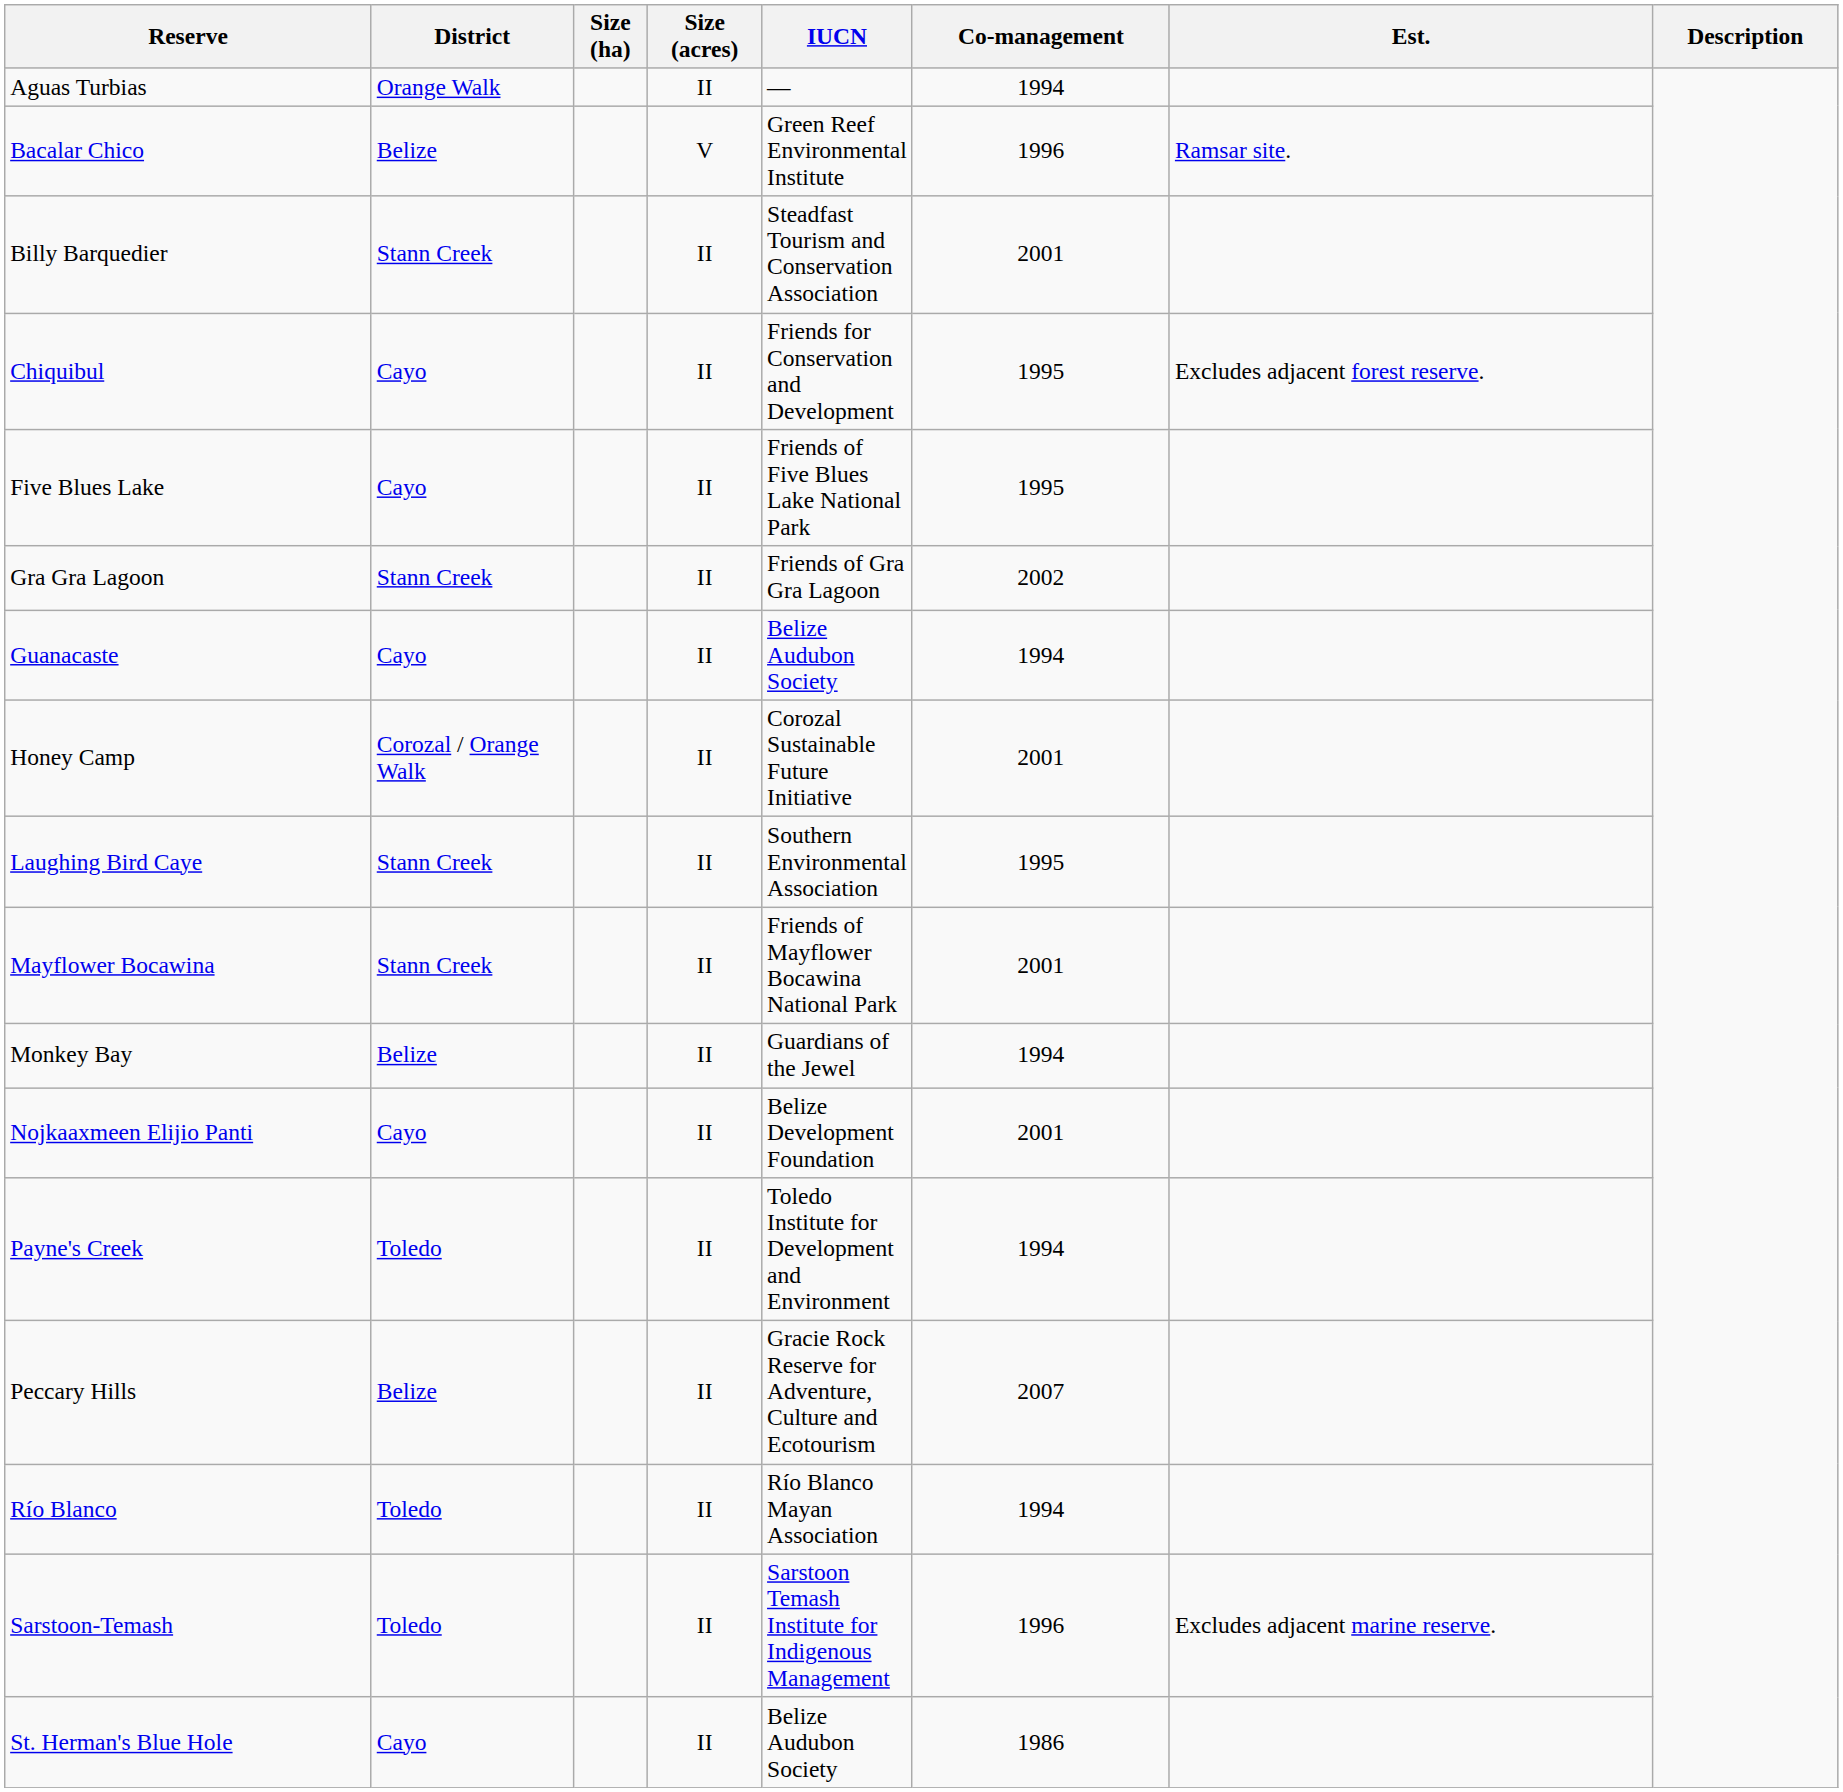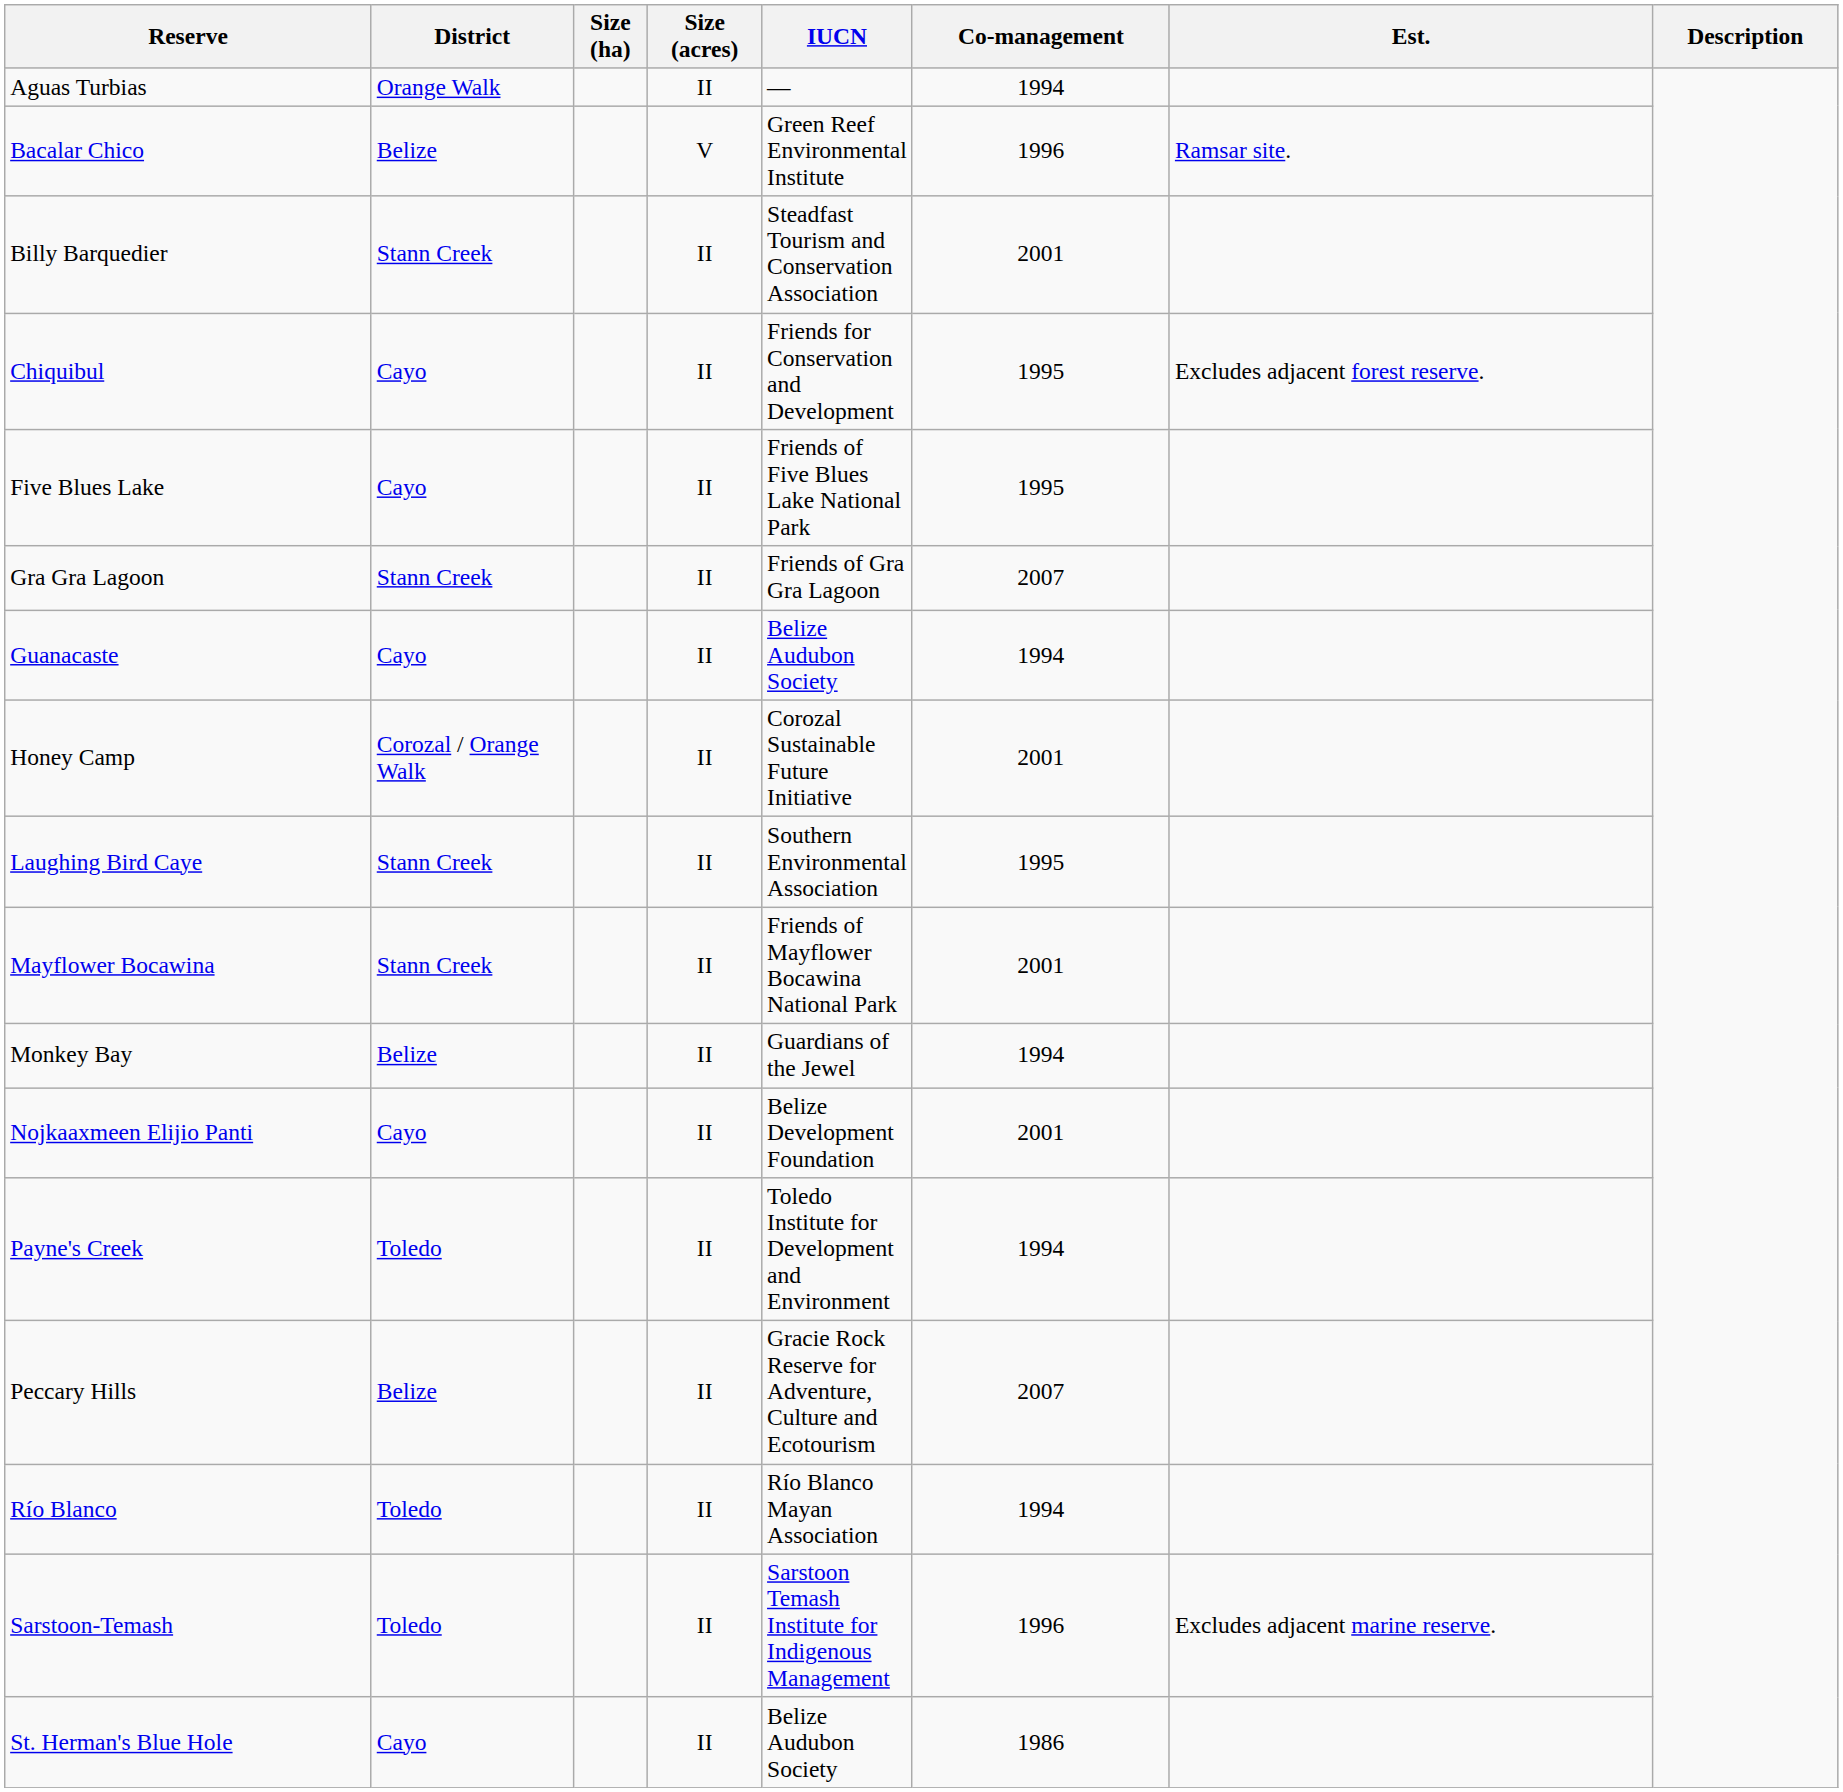 <table class="wikitable sortable sticky-header sort-under">
 <tr>
 <th width="20%">Reserve</th>
 <th width="11%">District</th>
 <th>Size<br>(ha)</th>
 <th>Size<br>(acres)</th>
 <th width="4%"><a href='#'>IUCN</a></th>
 <th>Co-management</th>
 <th>Est.</th>
 <th class="unsortable">Description</th>
 </tr>
 <tr>
 <td>Aguas Turbias</td>
 <td><a href='#'>Orange Walk</a></td>
 <td></td>
 <td align="center">II</td>
 <td>— </td>
 <td align="center">1994</td>
 <td></td>
 </tr>
 <tr>
 <td><a href='#'>Bacalar Chico</a></td>
 <td><a href='#'>Belize</a></td>
 <td></td>
 <td align="center">V</td>
 <td>Green Reef Environmental Institute </td>
 <td align="center">1996</td>
 <td><a href='#'>Ramsar site</a>.</td>
 </tr>
 <tr>
 <td>Billy Barquedier</td>
 <td><a href='#'>Stann Creek</a></td>
 <td></td>
 <td align="center">II</td>
 <td>Steadfast Tourism and Conservation Association</td>
 <td align="center">2001</td>
 <td></td>
 </tr>
 <tr>
 <td><a href='#'>Chiquibul</a></td>
 <td><a href='#'>Cayo</a></td>
 <td></td>
 <td align="center">II</td>
 <td>Friends for Conservation and Development</td>
 <td align="center">1995</td>
 <td>Excludes adjacent <a href='#'>forest reserve</a>.</td>
 </tr>
 <tr>
 <td>Five Blues Lake</td>
 <td><a href='#'>Cayo</a></td>
 <td></td>
 <td align="center">II</td>
 <td>Friends of Five Blues Lake National Park</td>
 <td align="center">1995</td>
 <td></td>
 </tr>
 <tr>
 <td>Gra Gra Lagoon</td>
 <td><a href='#'>Stann Creek</a></td>
 <td></td>
 <td align="center">II</td>
 <td>Friends of Gra Gra Lagoon</td>
-<td align="center">2002</td>
+<td align="center">2007</td>
 <td></td>
 </tr>
 <tr>
 <td><a href='#'>Guanacaste</a></td>
 <td><a href='#'>Cayo</a></td>
 <td></td>
 <td align="center">II</td>
 <td><a href='#'>Belize Audubon Society</a></td>
 <td align="center">1994</td>
 <td></td>
 </tr>
 <tr>
 <td>Honey Camp</td>
 <td><a href='#'>Corozal</a> / <a href='#'>Orange Walk</a></td>
 <td></td>
 <td align="center">II</td>
 <td>Corozal Sustainable Future Initiative </td>
 <td align="center">2001</td>
 <td></td>
 </tr>
 <tr>
 <td><a href='#'>Laughing Bird Caye</a></td>
 <td><a href='#'>Stann Creek</a></td>
 <td></td>
 <td align="center">II</td>
 <td>Southern Environmental Association</td>
 <td align="center">1995</td>
 <td></td>
 </tr>
 <tr>
 <td><a href='#'>Mayflower Bocawina</a></td>
 <td><a href='#'>Stann Creek</a></td>
 <td></td>
 <td align="center">II</td>
 <td>Friends of Mayflower Bocawina National Park</td>
 <td align="center">2001</td>
 <td></td>
 </tr>
 <tr>
 <td>Monkey Bay</td>
 <td><a href='#'>Belize</a></td>
 <td></td>
 <td align="center">II</td>
 <td>Guardians of the Jewel </td>
 <td align="center">1994</td>
 <td></td>
 </tr>
 <tr>
 <td><a href='#'>Nojkaaxmeen Elijio Panti</a></td>
 <td><a href='#'>Cayo</a></td>
 <td></td>
 <td align="center">II</td>
 <td>Belize Development Foundation </td>
 <td align="center">2001</td>
 <td></td>
 </tr>
 <tr>
 <td><a href='#'>Payne's Creek</a></td>
 <td><a href='#'>Toledo</a></td>
 <td></td>
 <td align="center">II</td>
 <td>Toledo Institute for Development and Environment</td>
 <td align="center">1994</td>
 <td></td>
 </tr>
 <tr>
 <td>Peccary Hills</td>
 <td><a href='#'>Belize</a></td>
 <td></td>
 <td align="center">II</td>
 <td>Gracie Rock Reserve for Adventure, Culture and Ecotourism</td>
 <td align="center">2007</td>
 <td></td>
 </tr>
 <tr>
 <td><a href='#'>Río Blanco</a></td>
 <td><a href='#'>Toledo</a></td>
 <td></td>
 <td align="center">II</td>
 <td>Río Blanco Mayan Association</td>
 <td align="center">1994</td>
 <td></td>
 </tr>
 <tr>
 <td><a href='#'>Sarstoon-Temash</a></td>
 <td><a href='#'>Toledo</a></td>
 <td></td>
 <td align="center">II</td>
 <td><a href='#'>Sarstoon Temash Institute for Indigenous Management</a></td>
 <td align="center">1996</td>
 <td>Excludes adjacent <a href='#'>marine reserve</a>.</td>
 </tr>
 <tr>
 <td><a href='#'>St. Herman's Blue Hole</a></td>
 <td><a href='#'>Cayo</a></td>
 <td></td>
 <td align="center">II</td>
 <td>Belize Audubon Society</td>
 <td align="center">1986</td>
 <td></td>
 </tr>
 </table>
